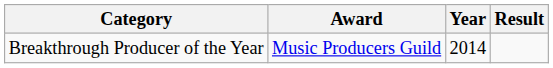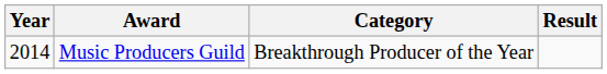 <table class="wikitable sortable">
 <tr>
+<th>Year</th>
+<th>Award</th>
 <th>Category</th>
-<th>Award</th>
-<th>Year</th>
 <th>Result</th>
 </tr>
 <tr>
+<td>2014</td>
+<td><a href='#'>Music Producers Guild</a></td>
 <td>Breakthrough Producer of the Year</td>
-<td><a href='#'>Music Producers Guild</a></td>
-<td>2014</td>
 <td></td>
 </tr>
 </table>
